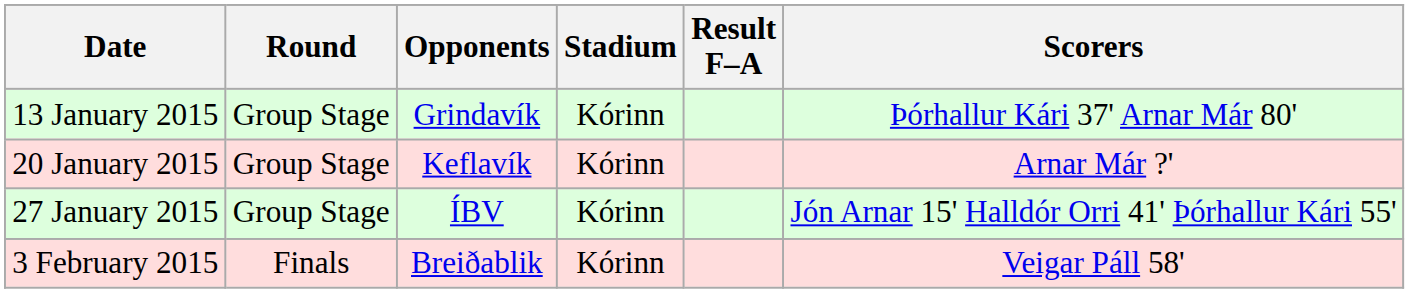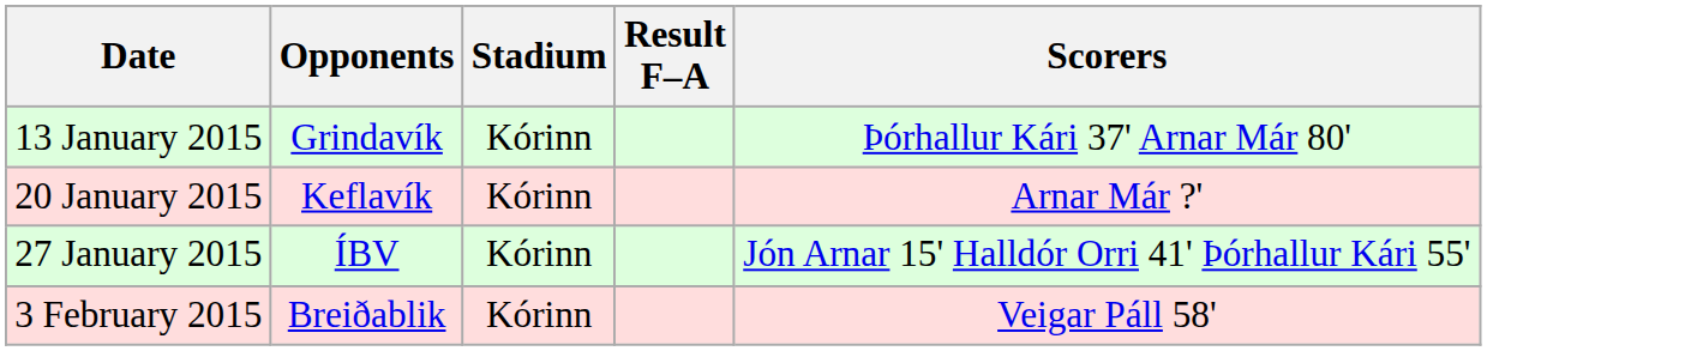 <table class="wikitable" style="text-align:center">
 <tr>
 <th>Date</th>
-<th>Round</th>
 <th>Opponents</th>
 <th>Stadium</th>
 <th>Result<br>F–A</th>
 <th>Scorers</th>
 </tr>
 <tr bgcolor="#ddffdd">
 <td>13 January 2015</td>
-<td>Group Stage</td>
 <td><a href='#'>Grindavík</a></td>
 <td>Kórinn</td>
 <td></td>
 <td><a href='#'>Þórhallur Kári</a> 37' <a href='#'>Arnar Már</a> 80'</td>
 </tr>
 <tr bgcolor="#ffdddd">
 <td>20 January 2015</td>
-<td>Group Stage</td>
 <td><a href='#'>Keflavík</a></td>
 <td>Kórinn</td>
 <td></td>
 <td><a href='#'>Arnar Már</a> ?'</td>
 </tr>
 <tr bgcolor="#ddffdd">
 <td>27 January 2015</td>
-<td>Group Stage</td>
 <td><a href='#'>ÍBV</a></td>
 <td>Kórinn</td>
 <td></td>
 <td><a href='#'>Jón Arnar</a> 15' <a href='#'>Halldór Orri</a> 41' <a href='#'>Þórhallur Kári</a> 55'</td>
 </tr>
 <tr bgcolor="#ffdddd">
 <td>3 February 2015</td>
-<td>Finals</td>
 <td><a href='#'>Breiðablik</a></td>
 <td>Kórinn</td>
 <td></td>
 <td><a href='#'>Veigar Páll</a> 58'</td>
 </tr>
 </table>
